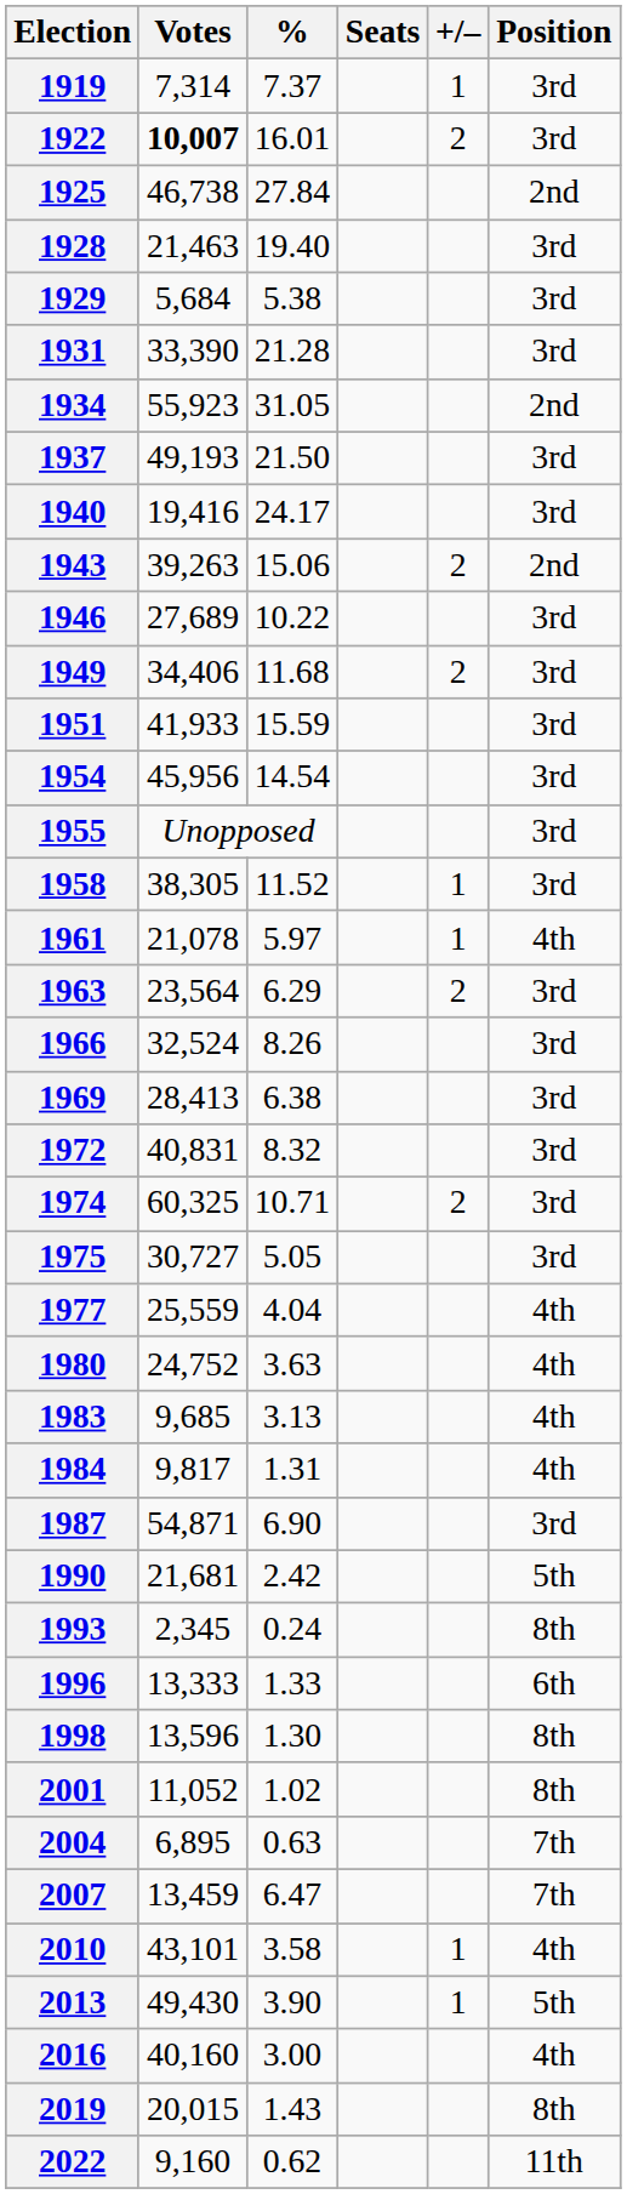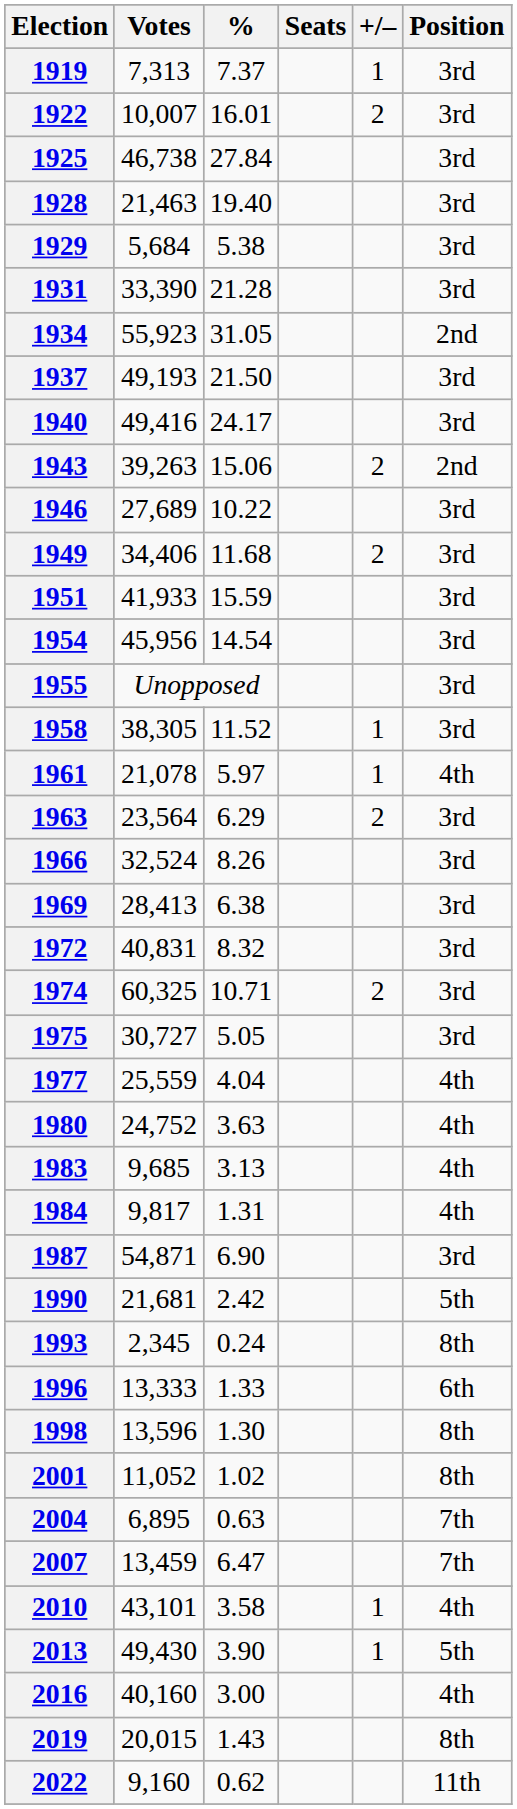 <table class="wikitable" style="text-align:center">
 <tr>
 <th>Election</th>
 <th>Votes</th>
 <th>%</th>
 <th>Seats</th>
 <th>+/–</th>
 <th>Position</th>
 </tr>
 <tr>
 <th><a href='#'>1919</a></th>
-<td>7,314</td>
+<td>7,313</td>
 <td>7.37</td>
 <td></td>
 <td> 1</td>
 <td> 3rd</td>
 </tr>
 <tr>
 <th><a href='#'>1922</a></th>
-<td><strong>10,007</strong></td>
+<td>10,007</td>
 <td>16.01</td>
 <td></td>
 <td> 2</td>
 <td> 3rd</td>
 </tr>
 <tr>
 <th><a href='#'>1925</a></th>
 <td>46,738</td>
 <td>27.84</td>
 <td></td>
 <td></td>
-<td> 2nd</td>
+<td> 3rd</td>
 </tr>
 <tr>
 <th><a href='#'>1928</a></th>
 <td>21,463</td>
 <td>19.40</td>
 <td></td>
 <td></td>
 <td> 3rd</td>
 </tr>
 <tr>
 <th><a href='#'>1929</a></th>
 <td>5,684</td>
 <td>5.38</td>
 <td></td>
 <td></td>
 <td> 3rd</td>
 </tr>
 <tr>
 <th><a href='#'>1931</a></th>
 <td>33,390</td>
 <td>21.28</td>
 <td></td>
 <td></td>
 <td> 3rd</td>
 </tr>
 <tr>
 <th><a href='#'>1934</a></th>
 <td>55,923</td>
 <td>31.05</td>
 <td></td>
 <td></td>
 <td> 2nd</td>
 </tr>
 <tr>
 <th><a href='#'>1937</a></th>
 <td>49,193</td>
 <td>21.50</td>
 <td></td>
 <td></td>
 <td> 3rd</td>
 </tr>
 <tr>
 <th><a href='#'>1940</a></th>
-<td>19,416</td>
+<td>49,416</td>
 <td>24.17</td>
 <td></td>
 <td></td>
 <td> 3rd</td>
 </tr>
 <tr>
 <th><a href='#'>1943</a></th>
 <td>39,263</td>
 <td>15.06</td>
 <td></td>
 <td> 2</td>
 <td> 2nd</td>
 </tr>
 <tr>
 <th><a href='#'>1946</a></th>
 <td>27,689</td>
 <td>10.22</td>
 <td></td>
 <td></td>
 <td> 3rd</td>
 </tr>
 <tr>
 <th><a href='#'>1949</a></th>
 <td>34,406</td>
 <td>11.68</td>
 <td></td>
 <td> 2</td>
 <td> 3rd</td>
 </tr>
 <tr>
 <th><a href='#'>1951</a></th>
 <td>41,933</td>
 <td>15.59</td>
 <td></td>
 <td></td>
 <td> 3rd</td>
 </tr>
 <tr>
 <th><a href='#'>1954</a></th>
 <td>45,956</td>
 <td>14.54</td>
 <td></td>
 <td></td>
 <td> 3rd</td>
 </tr>
 <tr>
 <th><a href='#'>1955</a></th>
 <td colspan=2><em>Unopposed</em></td>
 <td></td>
 <td></td>
 <td> 3rd</td>
 </tr>
 <tr>
 <th><a href='#'>1958</a></th>
 <td>38,305</td>
 <td>11.52</td>
 <td></td>
 <td> 1</td>
 <td> 3rd</td>
 </tr>
 <tr>
 <th><a href='#'>1961</a></th>
 <td>21,078</td>
 <td>5.97</td>
 <td></td>
 <td> 1</td>
 <td> 4th</td>
 </tr>
 <tr>
 <th><a href='#'>1963</a></th>
 <td>23,564</td>
 <td>6.29</td>
 <td></td>
 <td> 2</td>
 <td> 3rd</td>
 </tr>
 <tr>
 <th><a href='#'>1966</a></th>
 <td>32,524</td>
 <td>8.26</td>
 <td></td>
 <td></td>
 <td> 3rd</td>
 </tr>
 <tr>
 <th><a href='#'>1969</a></th>
 <td>28,413</td>
 <td>6.38</td>
 <td></td>
 <td></td>
 <td> 3rd</td>
 </tr>
 <tr>
 <th><a href='#'>1972</a></th>
 <td>40,831</td>
 <td>8.32</td>
 <td></td>
 <td></td>
 <td> 3rd</td>
 </tr>
 <tr>
 <th><a href='#'>1974</a></th>
 <td>60,325</td>
 <td>10.71</td>
 <td></td>
 <td> 2</td>
 <td> 3rd</td>
 </tr>
 <tr>
 <th><a href='#'>1975</a></th>
 <td>30,727</td>
 <td>5.05</td>
 <td></td>
 <td></td>
 <td> 3rd</td>
 </tr>
 <tr>
 <th><a href='#'>1977</a></th>
 <td>25,559</td>
 <td>4.04</td>
 <td></td>
 <td></td>
 <td> 4th</td>
 </tr>
 <tr>
 <th><a href='#'>1980</a></th>
 <td>24,752</td>
 <td>3.63</td>
 <td></td>
 <td></td>
 <td> 4th</td>
 </tr>
 <tr>
 <th><a href='#'>1983</a></th>
 <td>9,685</td>
 <td>3.13</td>
 <td></td>
 <td></td>
 <td> 4th</td>
 </tr>
 <tr>
 <th><a href='#'>1984</a></th>
 <td>9,817</td>
 <td>1.31</td>
 <td></td>
 <td></td>
 <td> 4th</td>
 </tr>
 <tr>
 <th><a href='#'>1987</a></th>
 <td>54,871</td>
 <td>6.90</td>
 <td></td>
 <td></td>
 <td> 3rd</td>
 </tr>
 <tr>
 <th><a href='#'>1990</a></th>
 <td>21,681</td>
 <td>2.42</td>
 <td></td>
 <td></td>
 <td> 5th</td>
 </tr>
 <tr>
 <th><a href='#'>1993</a></th>
 <td>2,345</td>
 <td>0.24</td>
 <td></td>
 <td></td>
 <td> 8th</td>
 </tr>
 <tr>
 <th><a href='#'>1996</a></th>
 <td>13,333</td>
 <td>1.33</td>
 <td></td>
 <td></td>
 <td> 6th</td>
 </tr>
 <tr>
 <th><a href='#'>1998</a></th>
 <td>13,596</td>
 <td>1.30</td>
 <td></td>
 <td></td>
 <td> 8th</td>
 </tr>
 <tr>
 <th><a href='#'>2001</a></th>
 <td>11,052</td>
 <td>1.02</td>
 <td></td>
 <td></td>
 <td> 8th</td>
 </tr>
 <tr>
 <th><a href='#'>2004</a></th>
 <td>6,895</td>
 <td>0.63</td>
 <td></td>
 <td></td>
 <td> 7th</td>
 </tr>
 <tr>
 <th><a href='#'>2007</a></th>
 <td>13,459</td>
 <td>6.47</td>
 <td></td>
 <td></td>
 <td> 7th</td>
 </tr>
 <tr>
 <th><a href='#'>2010</a></th>
 <td>43,101</td>
 <td>3.58</td>
 <td></td>
 <td> 1</td>
 <td> 4th</td>
 </tr>
 <tr>
 <th><a href='#'>2013</a></th>
 <td>49,430</td>
 <td>3.90</td>
 <td></td>
 <td> 1</td>
 <td> 5th</td>
 </tr>
 <tr>
 <th><a href='#'>2016</a></th>
 <td>40,160</td>
 <td>3.00</td>
 <td></td>
 <td></td>
 <td> 4th</td>
 </tr>
 <tr>
 <th><a href='#'>2019</a></th>
 <td>20,015</td>
 <td>1.43</td>
 <td></td>
 <td></td>
 <td> 8th</td>
 </tr>
 <tr>
 <th><a href='#'>2022</a></th>
 <td>9,160</td>
 <td>0.62</td>
 <td></td>
 <td></td>
 <td> 11th</td>
 </tr>
 </table>
